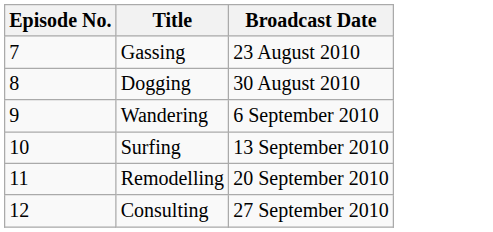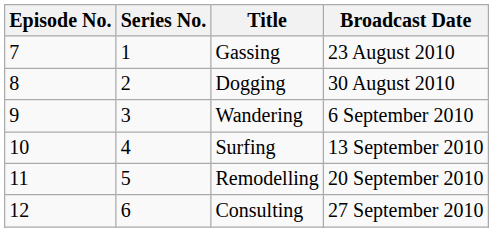 <table class="wikitable">
 <tr>
 <th>Episode No.</th>
+<th>Series No.</th>
 <th>Title</th>
 <th>Broadcast Date</th>
 </tr>
 <tr>
 <td>7</td>
+<td>1</td>
 <td>Gassing</td>
 <td>23 August 2010</td>
 </tr>
 <tr>
 <td>8</td>
+<td>2</td>
 <td>Dogging</td>
 <td>30 August 2010</td>
 </tr>
 <tr>
 <td>9</td>
+<td>3</td>
 <td>Wandering</td>
 <td>6 September 2010</td>
 </tr>
 <tr>
 <td>10</td>
+<td>4</td>
 <td>Surfing</td>
 <td>13 September 2010</td>
 </tr>
 <tr>
 <td>11</td>
+<td>5</td>
 <td>Remodelling</td>
 <td>20 September 2010</td>
 </tr>
 <tr>
 <td>12</td>
+<td>6</td>
 <td>Consulting</td>
 <td>27 September 2010</td>
 </tr>
 </table>
